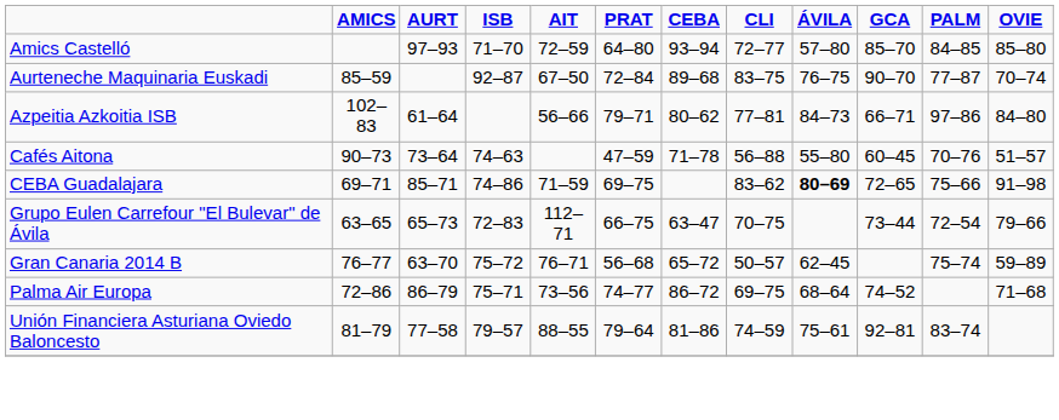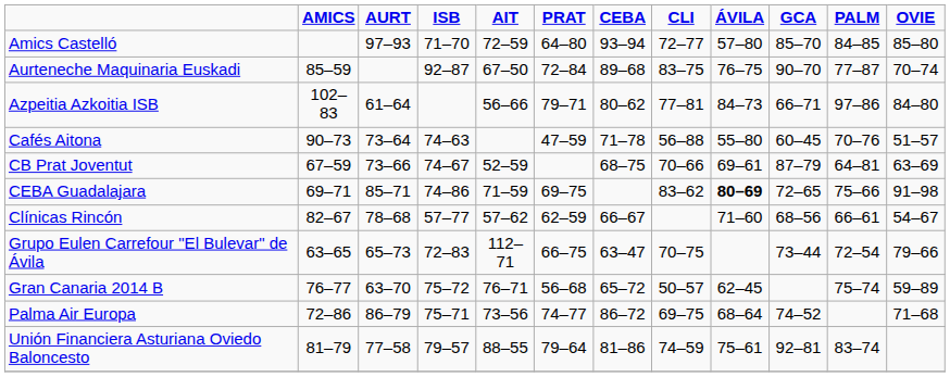 <table style="text-align: center" class="wikitable">
 <tr>
 <td width=280></td>
 <td width=50><strong><a href='#'>AMICS</a></strong></td>
 <td width=50><strong><a href='#'>AURT</a></strong></td>
 <td width=50><strong><a href='#'>ISB</a></strong></td>
 <td width=50><strong><a href='#'>AIT</a></strong></td>
 <td width=50><strong><a href='#'>PRAT</a></strong></td>
 <td width=50><strong><a href='#'>CEBA</a></strong></td>
 <td width=50><strong><a href='#'>CLI</a></strong></td>
 <td width=50><strong><a href='#'>ÁVILA</a></strong></td>
 <td width=50><strong><a href='#'>GCA</a></strong></td>
 <td width=50><strong><a href='#'>PALM</a></strong></td>
 <td width=50><strong><a href='#'>OVIE</a></strong></td>
 </tr>
 <tr>
 <td align=left><a href='#'>Amics Castelló</a></td>
 <td></td>
 <td>97–93</td>
 <td>71–70</td>
 <td>72–59</td>
 <td>64–80</td>
 <td>93–94</td>
 <td>72–77</td>
 <td>57–80</td>
 <td>85–70</td>
 <td>84–85</td>
 <td>85–80</td>
 </tr>
 <tr>
 <td align=left><a href='#'>Aurteneche Maquinaria Euskadi</a></td>
 <td>85–59</td>
 <td></td>
 <td>92–87</td>
 <td>67–50</td>
 <td>72–84</td>
 <td>89–68</td>
 <td>83–75</td>
 <td>76–75</td>
 <td>90–70</td>
 <td>77–87</td>
 <td>70–74</td>
 </tr>
 <tr>
 <td align=left><a href='#'>Azpeitia Azkoitia ISB</a></td>
 <td>102–83</td>
 <td>61–64</td>
 <td></td>
 <td>56–66</td>
 <td>79–71</td>
 <td>80–62</td>
 <td>77–81</td>
 <td>84–73</td>
 <td>66–71</td>
 <td>97–86</td>
 <td>84–80</td>
 </tr>
 <tr>
 <td align=left><a href='#'>Cafés Aitona</a></td>
 <td>90–73</td>
 <td>73–64</td>
 <td>74–63</td>
 <td></td>
 <td>47–59</td>
 <td>71–78</td>
 <td>56–88</td>
 <td>55–80</td>
 <td>60–45</td>
 <td>70–76</td>
 <td>51–57</td>
 </tr>
 <tr>
+<td align=left><a href='#'>CB Prat Joventut</a></td>
+<td>67–59</td>
+<td>73–66</td>
+<td>74–67</td>
+<td>52–59</td>
+<td></td>
+<td>68–75</td>
+<td>70–66</td>
+<td>69–61</td>
+<td>87–79</td>
+<td>64–81</td>
+<td>63–69</td>
+</tr>
+<tr>
 <td align=left><a href='#'>CEBA Guadalajara</a></td>
 <td>69–71</td>
 <td>85–71</td>
 <td>74–86</td>
 <td>71–59</td>
 <td>69–75</td>
 <td></td>
 <td>83–62</td>
 <td><strong>80–69</strong></td>
 <td>72–65</td>
 <td>75–66</td>
 <td>91–98</td>
+</tr>
+<tr>
+<td align=left><a href='#'>Clínicas Rincón</a></td>
+<td>82–67</td>
+<td>78–68</td>
+<td>57–77</td>
+<td>57–62</td>
+<td>62–59</td>
+<td>66–67</td>
+<td></td>
+<td>71–60</td>
+<td>68–56</td>
+<td>66–61</td>
+<td>54–67</td>
 </tr>
 <tr>
 <td align=left><a href='#'>Grupo Eulen Carrefour "El Bulevar" de Ávila</a></td>
 <td>63–65</td>
 <td>65–73</td>
 <td>72–83</td>
 <td>112–71</td>
 <td>66–75</td>
 <td>63–47</td>
 <td>70–75</td>
 <td></td>
 <td>73–44</td>
 <td>72–54</td>
 <td>79–66</td>
 </tr>
 <tr>
 <td align=left><a href='#'>Gran Canaria 2014 B</a></td>
 <td>76–77</td>
 <td>63–70</td>
 <td>75–72</td>
 <td>76–71</td>
 <td>56–68</td>
 <td>65–72</td>
 <td>50–57</td>
 <td>62–45</td>
 <td></td>
 <td>75–74</td>
 <td>59–89</td>
 </tr>
 <tr>
 <td align=left><a href='#'>Palma Air Europa</a></td>
 <td>72–86</td>
 <td>86–79</td>
 <td>75–71</td>
 <td>73–56</td>
 <td>74–77</td>
 <td>86–72</td>
 <td>69–75</td>
 <td>68–64</td>
 <td>74–52</td>
 <td></td>
 <td>71–68</td>
 </tr>
 <tr>
 <td align=left><a href='#'>Unión Financiera Asturiana Oviedo Baloncesto</a></td>
 <td>81–79</td>
 <td>77–58</td>
 <td>79–57</td>
 <td>88–55</td>
 <td>79–64</td>
 <td>81–86</td>
 <td>74–59</td>
 <td>75–61</td>
 <td>92–81</td>
 <td>83–74</td>
 <td></td>
 </tr>
 <tr>
 </tr>
 </table>
